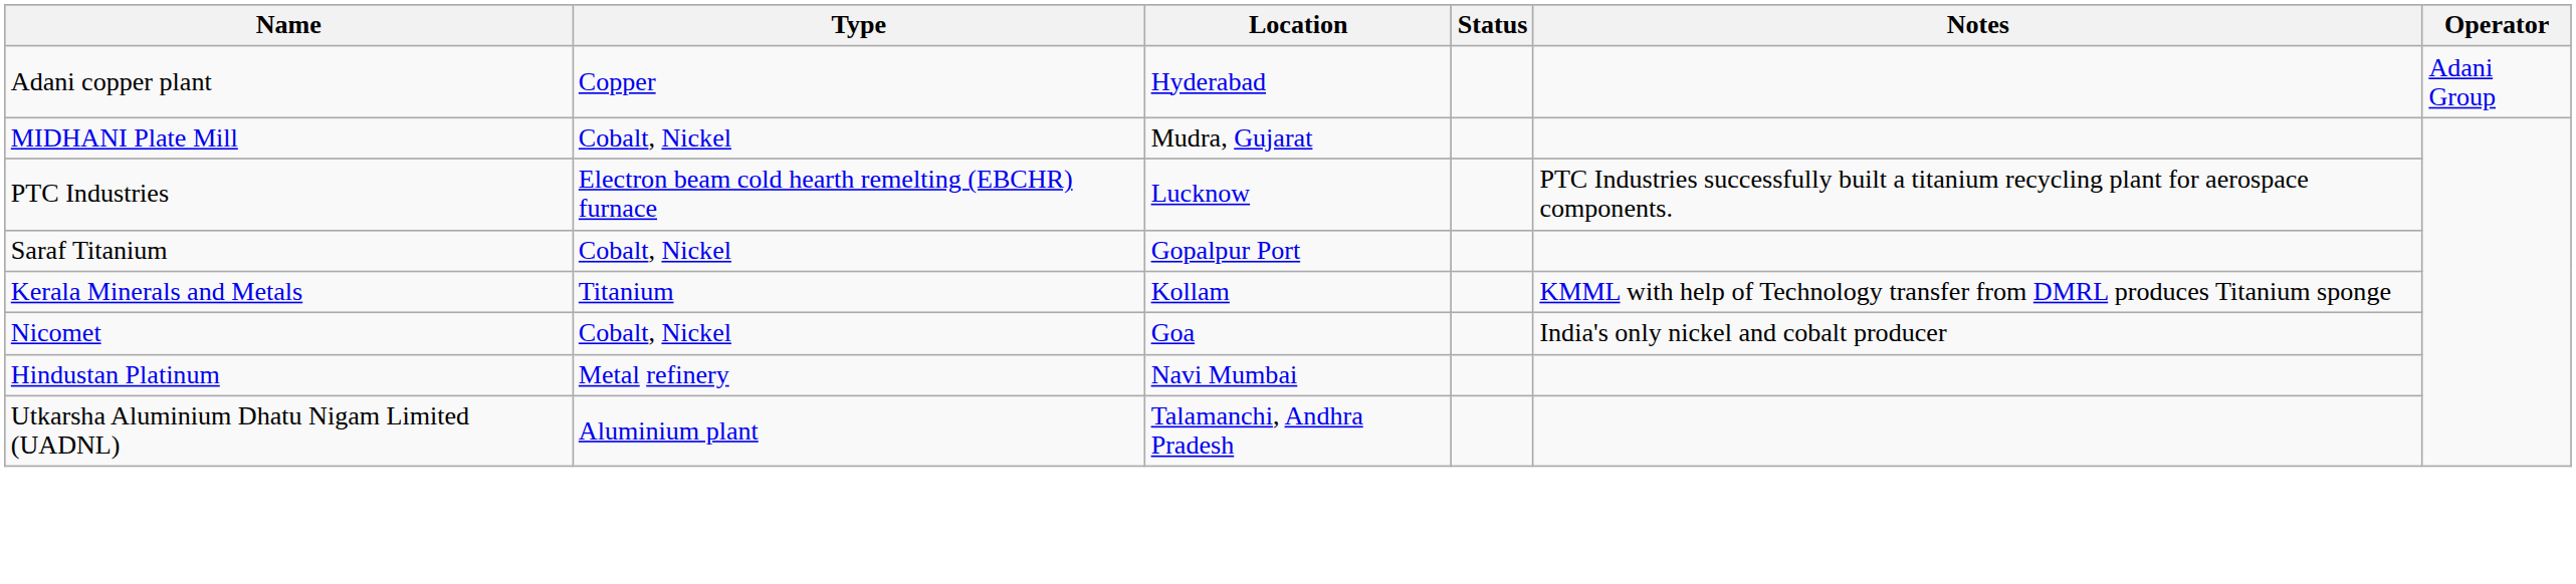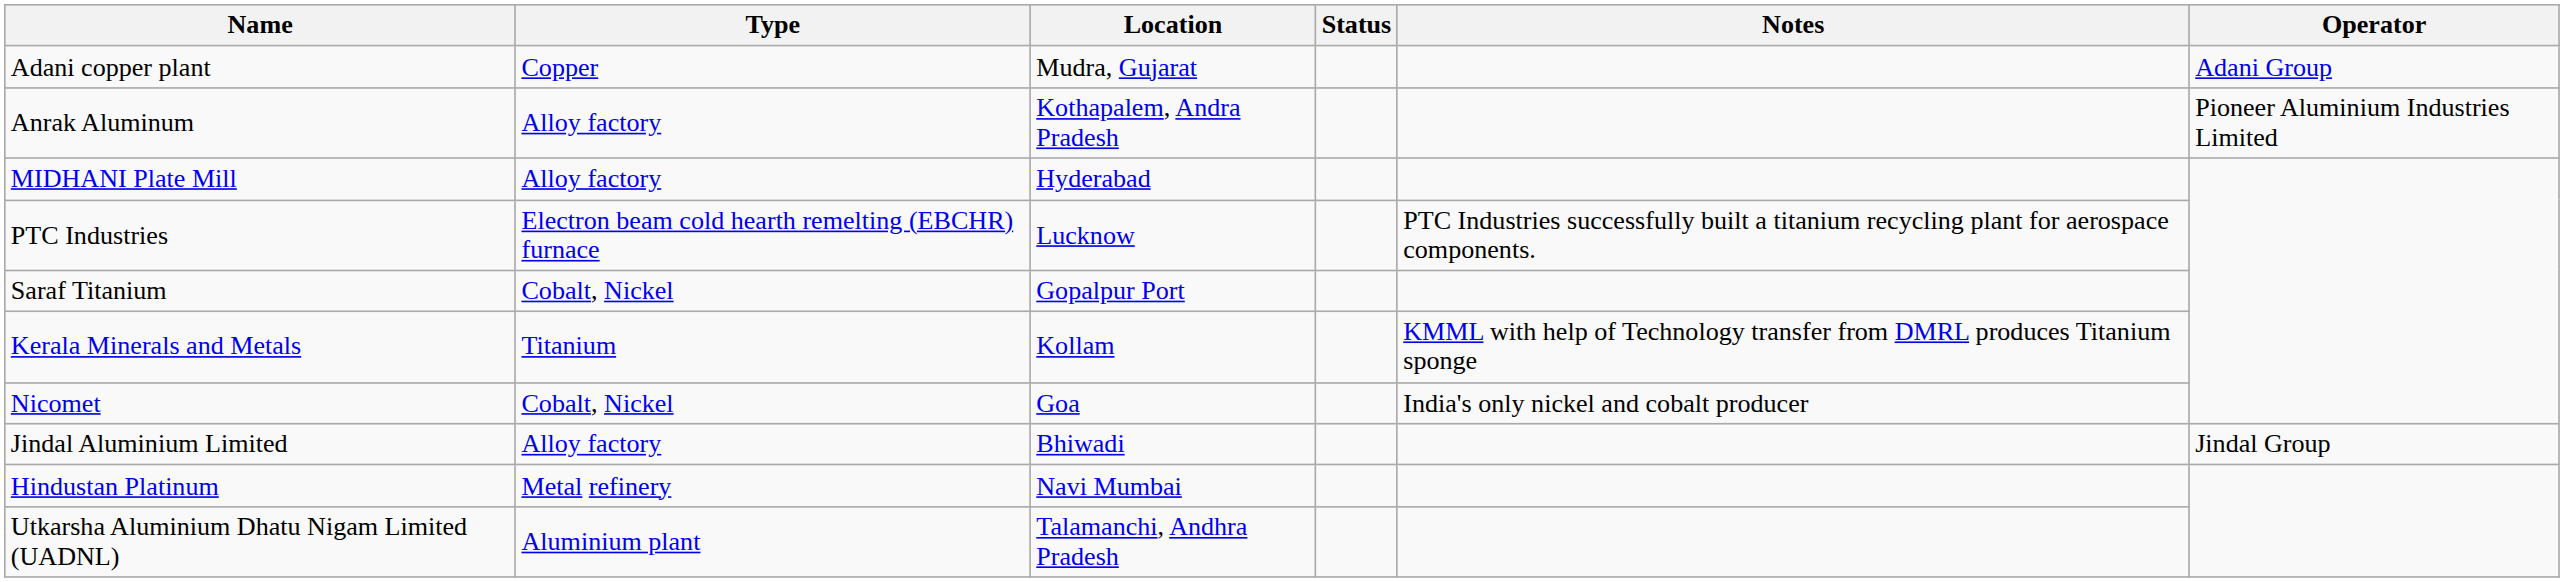 <table class="wikitable">
 <tr>
 <th>Name</th>
 <th>Type</th>
 <th>Location</th>
 <th>Status</th>
 <th>Notes</th>
 <th>Operator</th>
 </tr>
 <tr>
 <td>Adani copper plant</td>
 <td><a href='#'>Copper</a></td>
-<td><a href='#'>Hyderabad</a></td>
+<td>Mudra, <a href='#'>Gujarat</a></td>
 <td></td>
 <td></td>
 <td><a href='#'>Adani Group</a></td>
 </tr>
 <tr>
+<td>Anrak Aluminum</td>
+<td><a href='#'>Alloy factory</a></td>
+<td><a href='#'>Kothapalem</a>, <a href='#'>Andra Pradesh</a></td>
+<td></td>
+<td></td>
+<td>Pioneer Aluminium Industries Limited</td>
+</tr>
+<tr>
 <td><a href='#'>MIDHANI Plate Mill</a></td>
-<td><a href='#'>Cobalt</a>, <a href='#'>Nickel</a></td>
-<td>Mudra, <a href='#'>Gujarat</a></td>
+<td><a href='#'>Alloy factory</a></td>
+<td><a href='#'>Hyderabad</a></td>
 <td></td>
 <td></td>
 </tr>
 <tr>
 <td>PTC Industries</td>
 <td><a href='#'>Electron beam cold hearth remelting (EBCHR) furnace</a></td>
 <td><a href='#'>Lucknow</a></td>
 <td></td>
 <td>PTC Industries successfully built a titanium recycling plant for aerospace components.</td>
 </tr>
 <tr>
 <td>Saraf Titanium</td>
 <td><a href='#'>Cobalt</a>, <a href='#'>Nickel</a></td>
 <td><a href='#'>Gopalpur Port</a></td>
 <td></td>
 <td></td>
 </tr>
 <tr>
 <td><a href='#'>Kerala Minerals and Metals</a></td>
 <td><a href='#'>Titanium</a></td>
 <td><a href='#'>Kollam</a></td>
 <td></td>
 <td><a href='#'>KMML</a> with help of Technology transfer from <a href='#'>DMRL</a> produces Titanium sponge</td>
 </tr>
 <tr>
 <td><a href='#'>Nicomet</a></td>
 <td><a href='#'>Cobalt</a>, <a href='#'>Nickel</a></td>
 <td><a href='#'>Goa</a></td>
 <td></td>
 <td>India's only nickel and cobalt producer</td>
 </tr>
 <tr>
+<td>Jindal Aluminium Limited</td>
+<td><a href='#'>Alloy factory</a></td>
+<td><a href='#'>Bhiwadi</a></td>
+<td></td>
+<td></td>
+<td>Jindal Group</td>
+</tr>
+<tr>
 <td><a href='#'>Hindustan Platinum</a></td>
 <td><a href='#'>Metal</a> <a href='#'>refinery</a></td>
 <td><a href='#'>Navi Mumbai</a></td>
 <td></td>
 <td></td>
 </tr>
 <tr>
 <td>Utkarsha Aluminium Dhatu Nigam Limited (UADNL)</td>
 <td><a href='#'>Aluminium plant</a></td>
 <td><a href='#'>Talamanchi</a>, <a href='#'>Andhra Pradesh</a></td>
 <td></td>
 <td></td>
 </tr>
 </table>
